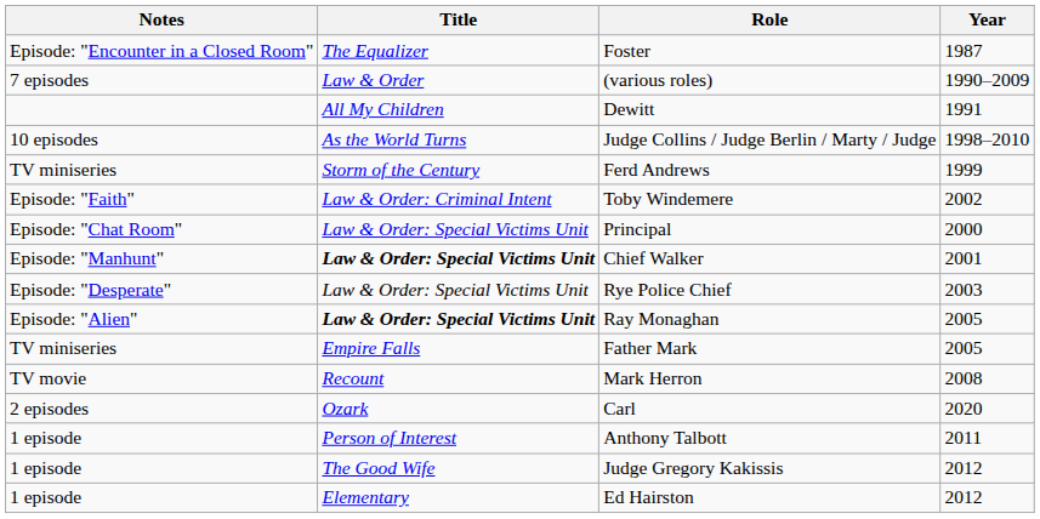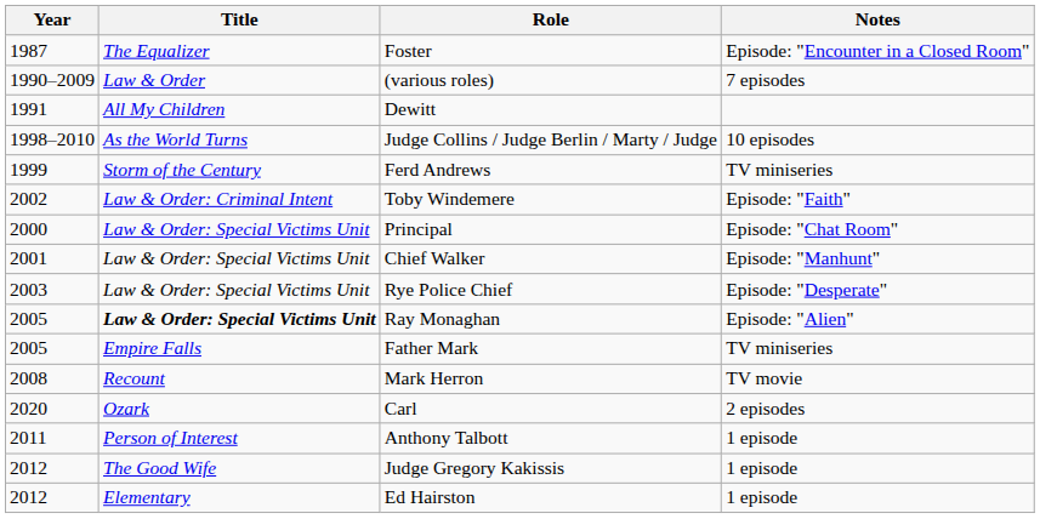 <table class="wikitable sortable">
 <tr>
-<th>Notes</th>
+<th>Year</th>
 <th>Title</th>
 <th>Role</th>
-<th>Year</th>
+<th>Notes</th>
 </tr>
 <tr>
-<td>Episode: "<a href='#'>Encounter in a Closed Room</a>"</td>
+<td>1987</td>
 <td><em><a href='#'>The Equalizer</a></em></td>
 <td>Foster</td>
-<td>1987</td>
+<td>Episode: "<a href='#'>Encounter in a Closed Room</a>"</td>
 </tr>
 <tr>
-<td>7 episodes</td>
+<td>1990–2009</td>
 <td><em><a href='#'>Law & Order</a></em></td>
 <td>(various roles)</td>
-<td>1990–2009</td>
+<td>7 episodes</td>
 </tr>
 <tr>
-<td></td>
+<td>1991</td>
 <td><em><a href='#'>All My Children</a></em></td>
 <td>Dewitt</td>
-<td>1991</td>
+<td></td>
 </tr>
 <tr>
-<td>10 episodes</td>
+<td>1998–2010</td>
 <td><em><a href='#'>As the World Turns</a></em></td>
 <td>Judge Collins / Judge Berlin / Marty / Judge</td>
-<td>1998–2010</td>
+<td>10 episodes</td>
 </tr>
 <tr>
-<td>TV miniseries</td>
+<td>1999</td>
 <td><em><a href='#'>Storm of the Century</a></em></td>
 <td>Ferd Andrews</td>
-<td>1999</td>
+<td>TV miniseries</td>
 </tr>
 <tr>
-<td>Episode: "<a href='#'>Faith</a>"</td>
+<td>2002</td>
 <td><em><a href='#'>Law & Order: Criminal Intent</a></em></td>
 <td>Toby Windemere</td>
-<td>2002</td>
+<td>Episode: "<a href='#'>Faith</a>"</td>
 </tr>
 <tr>
-<td>Episode: "<a href='#'>Chat Room</a>"</td>
+<td>2000</td>
 <td><em><a href='#'>Law & Order: Special Victims Unit</a></em></td>
 <td>Principal</td>
-<td>2000</td>
+<td>Episode: "<a href='#'>Chat Room</a>"</td>
 </tr>
 <tr>
+<td>2001</td>
+<td><em>Law & Order: Special Victims Unit</em></td>
+<td>Chief Walker</td>
 <td>Episode: "<a href='#'>Manhunt</a>"</td>
-<td><strong><em>Law & Order: Special Victims Unit</em></strong></td>
-<td>Chief Walker</td>
-<td>2001</td>
 </tr>
 <tr>
-<td>Episode: "<a href='#'>Desperate</a>"</td>
+<td>2003</td>
 <td><em>Law & Order: Special Victims Unit</em></td>
 <td>Rye Police Chief</td>
-<td>2003</td>
+<td>Episode: "<a href='#'>Desperate</a>"</td>
 </tr>
 <tr>
-<td>Episode: "<a href='#'>Alien</a>"</td>
+<td>2005</td>
 <td><strong><em>Law & Order: Special Victims Unit</em></strong></td>
 <td>Ray Monaghan</td>
-<td>2005</td>
+<td>Episode: "<a href='#'>Alien</a>"</td>
 </tr>
 <tr>
-<td>TV miniseries</td>
+<td>2005</td>
 <td><em><a href='#'>Empire Falls</a></em></td>
 <td>Father Mark</td>
-<td>2005</td>
+<td>TV miniseries</td>
 </tr>
 <tr>
-<td>TV movie</td>
+<td>2008</td>
 <td><em><a href='#'>Recount</a></em></td>
 <td>Mark Herron</td>
-<td>2008</td>
+<td>TV movie</td>
 </tr>
 <tr>
-<td>2 episodes</td>
+<td>2020</td>
 <td><em><a href='#'>Ozark</a></em></td>
 <td>Carl</td>
-<td>2020</td>
+<td>2 episodes</td>
 </tr>
 <tr>
-<td>1 episode</td>
+<td>2011</td>
 <td><em><a href='#'>Person of Interest</a></em></td>
 <td>Anthony Talbott</td>
-<td>2011</td>
+<td>1 episode</td>
 </tr>
 <tr>
-<td>1 episode</td>
+<td>2012</td>
 <td><em><a href='#'>The Good Wife</a></em></td>
 <td>Judge Gregory Kakissis</td>
-<td>2012</td>
+<td>1 episode</td>
 </tr>
 <tr>
-<td>1 episode</td>
+<td>2012</td>
 <td><em><a href='#'>Elementary</a></em></td>
 <td>Ed Hairston</td>
-<td>2012</td>
+<td>1 episode</td>
 </tr>
 </table>
